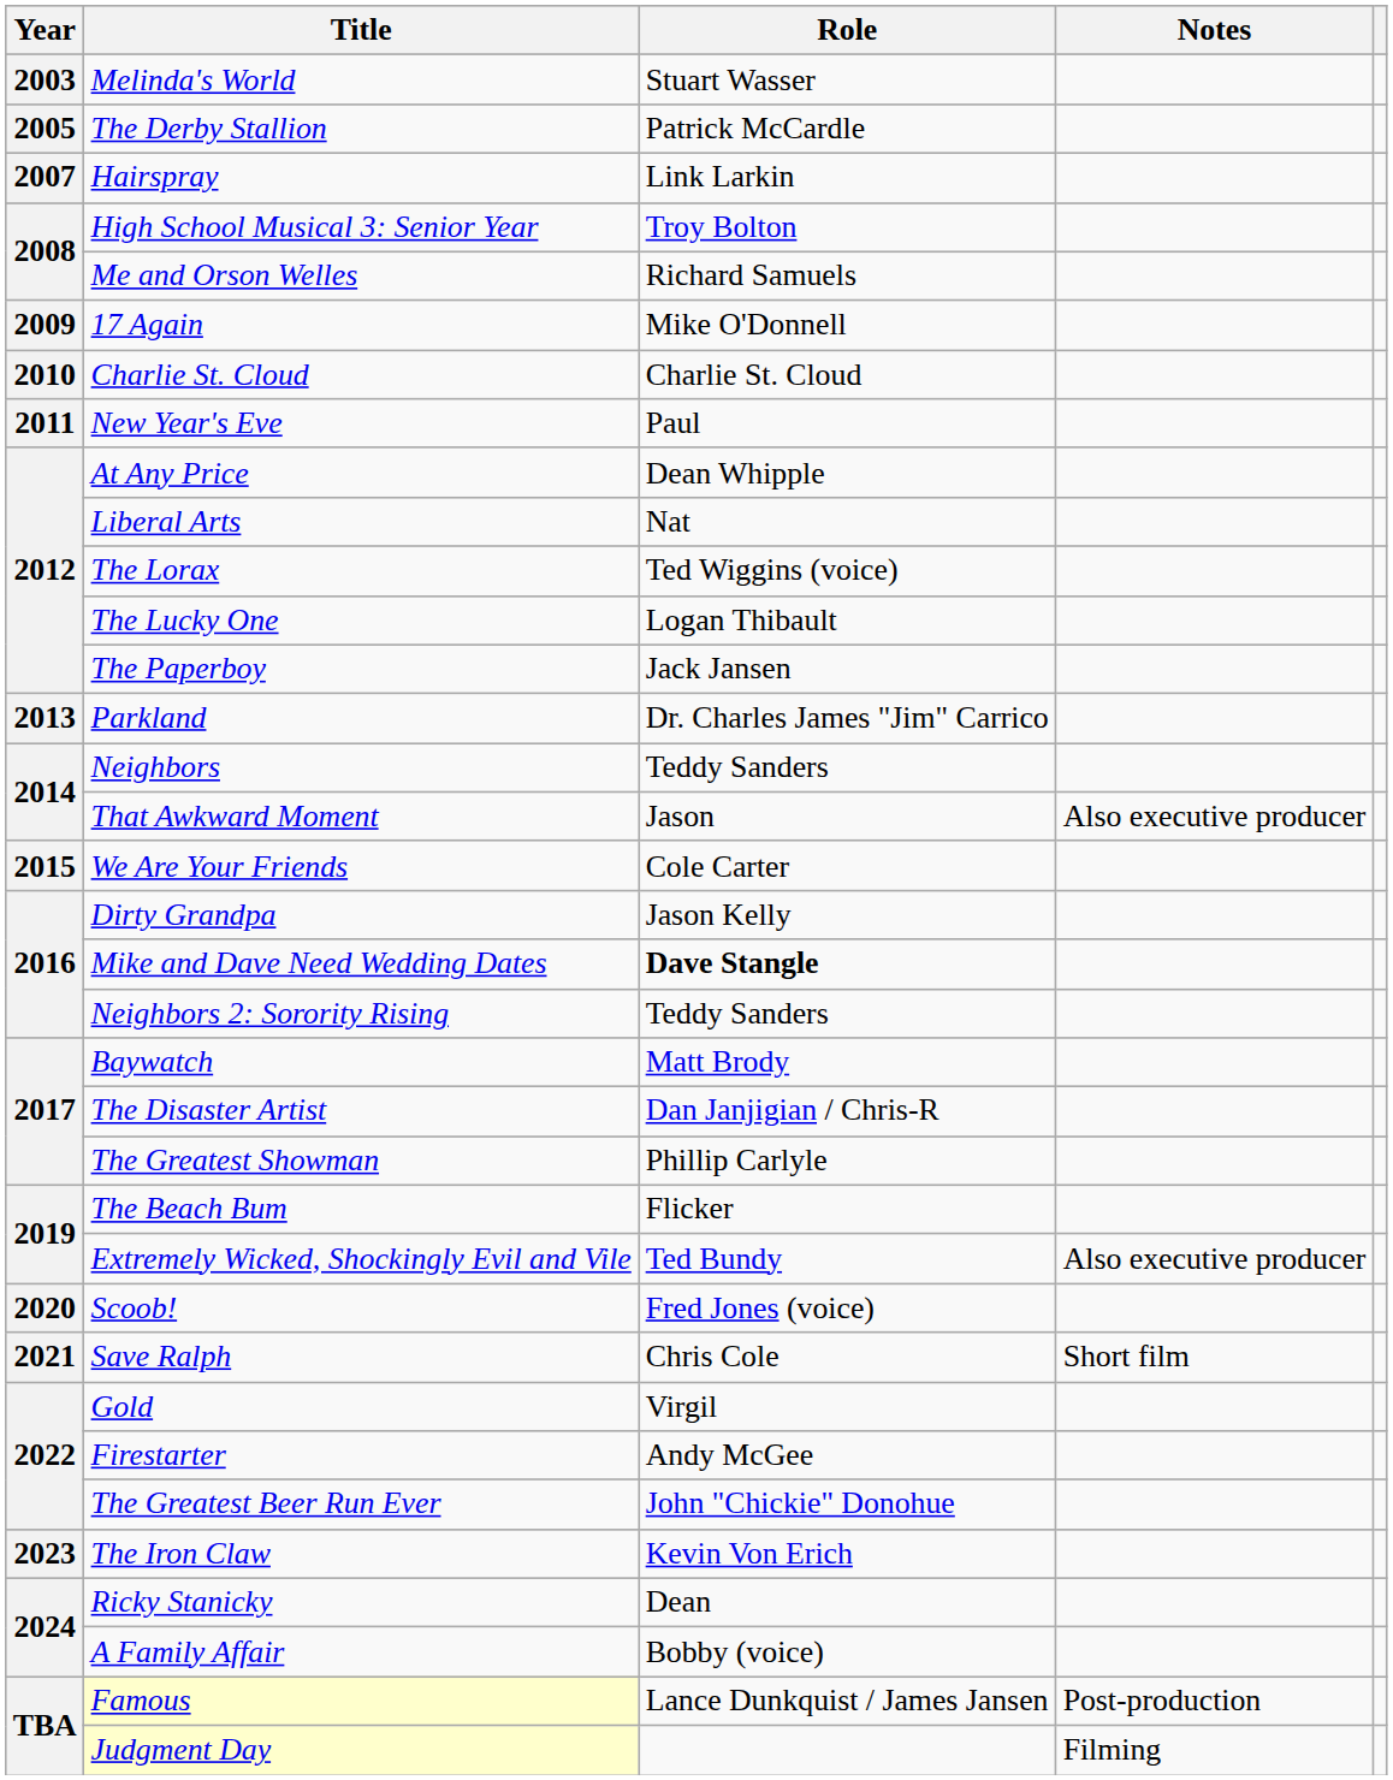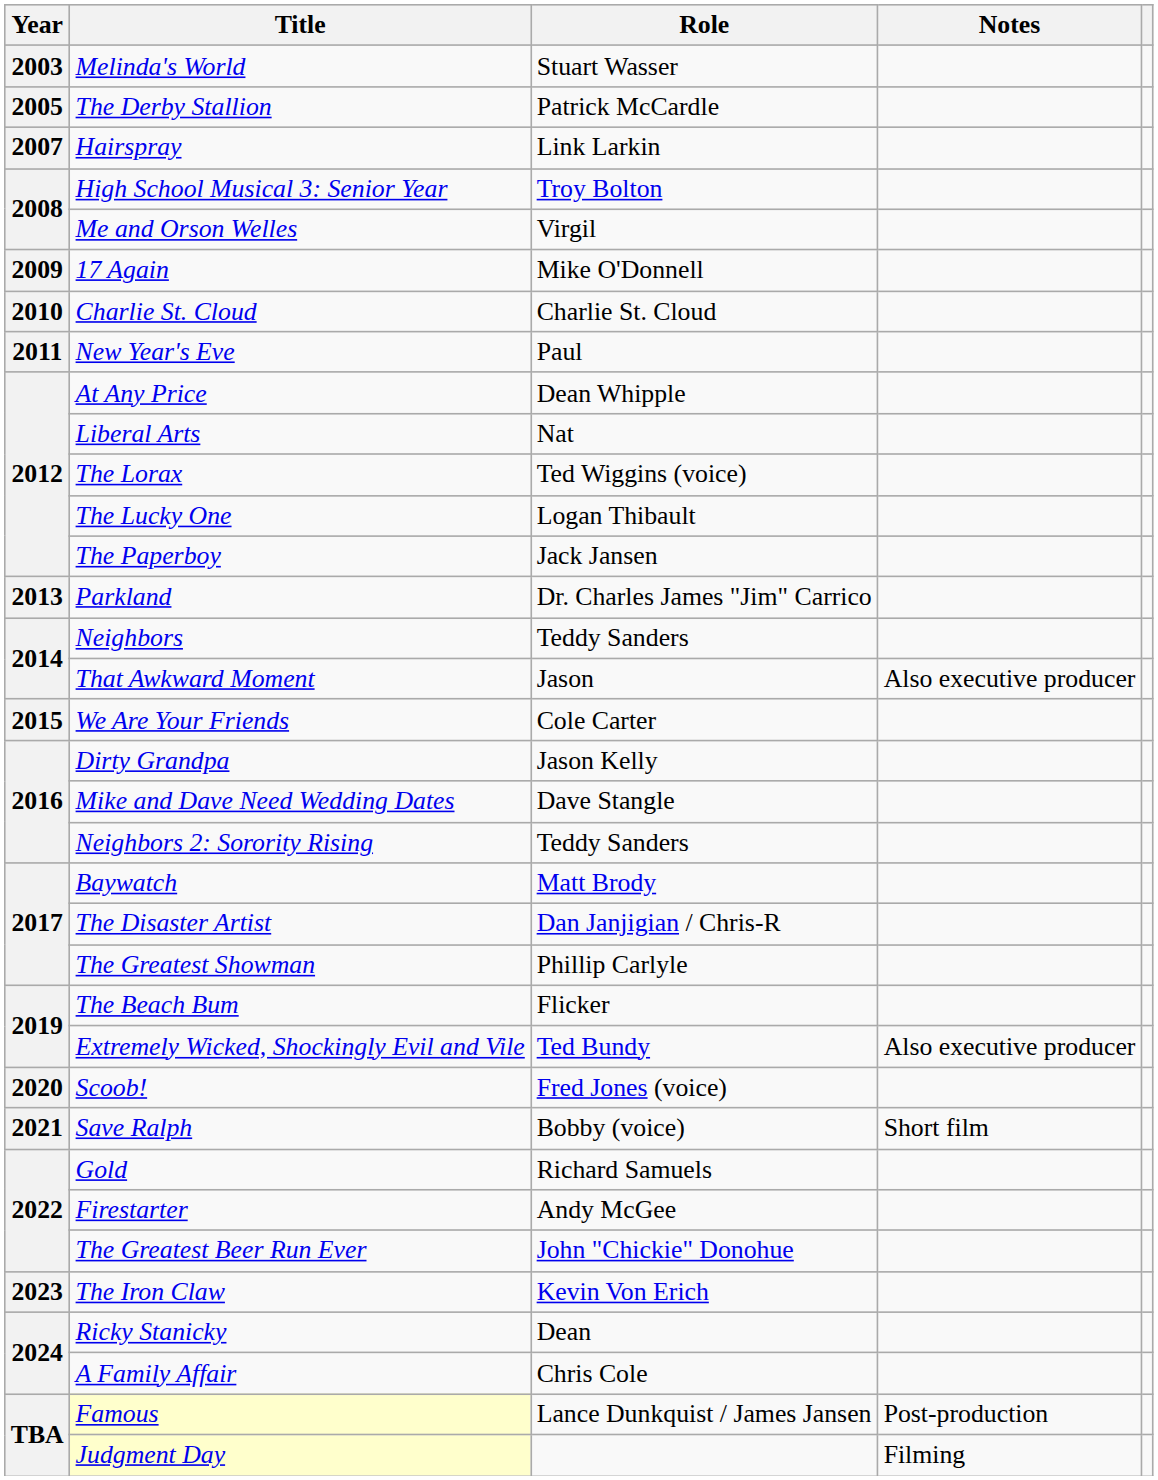 <table class="wikitable plainrowheaders sortable">
 <tr>
 <th scope="col">Year</th>
 <th scope="col">Title</th>
 <th scope="col">Role</th>
 <th scope="col" class="unsortable">Notes</th>
 <th scope=col class="unsortable"></th>
 </tr>
 <tr>
 <th scope="row">2003</th>
 <td><em><a href='#'>Melinda's World</a></em></td>
 <td>Stuart Wasser</td>
 <td></td>
 <td></td>
 </tr>
 <tr>
 <th scope="row">2005</th>
 <td data-sort-value="Derby Stallion, The"><em><a href='#'>The Derby Stallion</a></em></td>
 <td>Patrick McCardle</td>
 <td></td>
 <td></td>
 </tr>
 <tr>
 <th scope="row">2007</th>
 <td><em><a href='#'>Hairspray</a></em></td>
 <td>Link Larkin</td>
 <td></td>
 <td></td>
 </tr>
 <tr>
 <th scope="row" rowspan="2">2008</th>
 <td><em><a href='#'>High School Musical 3: Senior Year</a></em></td>
 <td><a href='#'>Troy Bolton</a></td>
 <td></td>
 <td></td>
 </tr>
 <tr>
 <td><em><a href='#'>Me and Orson Welles</a></em></td>
-<td>Richard Samuels</td>
+<td>Virgil</td>
 <td></td>
 <td></td>
 </tr>
 <tr>
 <th scope="row">2009</th>
 <td data-sort-value="Seventeen Again"><em><a href='#'>17 Again</a></em></td>
 <td>Mike O'Donnell</td>
 <td></td>
 <td></td>
 </tr>
 <tr>
 <th scope="row">2010</th>
 <td><em><a href='#'>Charlie St. Cloud</a></em></td>
 <td>Charlie St. Cloud</td>
 <td></td>
 <td></td>
 </tr>
 <tr>
 <th scope="row">2011</th>
 <td><em><a href='#'>New Year's Eve</a></em></td>
 <td>Paul</td>
 <td></td>
 <td></td>
 </tr>
 <tr>
 <th scope="row" rowspan="5">2012</th>
 <td><em><a href='#'>At Any Price</a></em></td>
 <td>Dean Whipple</td>
 <td></td>
 <td></td>
 </tr>
 <tr>
 <td><em><a href='#'>Liberal Arts</a></em></td>
 <td>Nat</td>
 <td></td>
 <td></td>
 </tr>
 <tr>
 <td data-sort-value="Lorax, The"><em><a href='#'>The Lorax</a></em></td>
 <td>Ted Wiggins (voice)</td>
 <td></td>
 <td></td>
 </tr>
 <tr>
 <td data-sort-value="Lucky One, The"><em><a href='#'>The Lucky One</a></em></td>
 <td>Logan Thibault</td>
 <td></td>
 <td></td>
 </tr>
 <tr>
 <td data-sort-value="Paperboy, The"><em><a href='#'>The Paperboy</a></em></td>
 <td>Jack Jansen</td>
 <td></td>
 <td></td>
 </tr>
 <tr>
 <th scope="row">2013</th>
 <td><em><a href='#'>Parkland</a></em></td>
 <td>Dr. Charles James "Jim" Carrico</td>
 <td></td>
 <td></td>
 </tr>
 <tr>
 <th rowspan="2" scope="row">2014</th>
 <td><em><a href='#'>Neighbors</a></em></td>
 <td>Teddy Sanders</td>
 <td></td>
 <td></td>
 </tr>
 <tr>
 <td><em><a href='#'>That Awkward Moment</a></em></td>
 <td>Jason</td>
 <td>Also executive producer</td>
 <td></td>
 </tr>
 <tr>
 <th scope="row">2015</th>
 <td><em><a href='#'>We Are Your Friends</a></em></td>
 <td>Cole Carter</td>
 <td></td>
 <td></td>
 </tr>
 <tr>
 <th scope="row" rowspan="3">2016</th>
 <td><em><a href='#'>Dirty Grandpa</a></em></td>
 <td>Jason Kelly</td>
 <td></td>
 <td></td>
 </tr>
 <tr>
 <td><em><a href='#'>Mike and Dave Need Wedding Dates</a></em></td>
-<td><strong>Dave Stangle</strong></td>
+<td>Dave Stangle</td>
 <td></td>
 <td></td>
 </tr>
 <tr>
 <td><em><a href='#'>Neighbors 2: Sorority Rising</a></em></td>
 <td>Teddy Sanders</td>
 <td></td>
 <td></td>
 </tr>
 <tr>
 <th scope="row" rowspan="3">2017</th>
 <td><em><a href='#'>Baywatch</a></em></td>
 <td><a href='#'>Matt Brody</a></td>
 <td></td>
 <td></td>
 </tr>
 <tr>
 <td data-sort-value="Disaster Artist, The"><em><a href='#'>The Disaster Artist</a></em></td>
 <td><a href='#'>Dan Janjigian</a> / Chris-R</td>
 <td></td>
 <td></td>
 </tr>
 <tr>
 <td data-sort-value="Greatest Showman, The"><em><a href='#'>The Greatest Showman</a></em></td>
 <td>Phillip Carlyle</td>
 <td></td>
 <td></td>
 </tr>
 <tr>
 <th scope="row" rowspan="2">2019</th>
 <td data-sort-value="Beach Bum, The"><em><a href='#'>The Beach Bum</a></em></td>
 <td>Flicker</td>
 <td></td>
 <td></td>
 </tr>
 <tr>
 <td><em><a href='#'>Extremely Wicked, Shockingly Evil and Vile</a></em></td>
 <td><a href='#'>Ted Bundy</a></td>
 <td>Also executive producer</td>
 <td></td>
 </tr>
 <tr>
 <th scope="row">2020</th>
 <td><em><a href='#'>Scoob!</a></em></td>
 <td><a href='#'>Fred Jones</a> (voice)</td>
 <td></td>
 <td></td>
 </tr>
 <tr>
 <th scope="row">2021</th>
 <td><em><a href='#'>Save Ralph</a></em></td>
-<td>Chris Cole</td>
+<td>Bobby (voice)</td>
 <td>Short film</td>
 <td></td>
 </tr>
 <tr>
 <th scope="row" rowspan="3">2022</th>
 <td><em><a href='#'>Gold</a></em></td>
-<td>Virgil</td>
+<td>Richard Samuels</td>
 <td></td>
 <td></td>
 </tr>
 <tr>
 <td><em><a href='#'>Firestarter</a></em></td>
 <td>Andy McGee</td>
 <td></td>
 <td></td>
 </tr>
 <tr>
 <td data-sort-value="Greatest Beer Run Ever, The"><em><a href='#'>The Greatest Beer Run Ever</a></em></td>
 <td><a href='#'>John "Chickie" Donohue</a></td>
 <td></td>
 <td></td>
 </tr>
 <tr>
 <th scope="row">2023</th>
 <td data-sort-value="Iron Claw, The"><em><a href='#'>The Iron Claw</a></em></td>
 <td><a href='#'>Kevin Von Erich</a></td>
 <td></td>
 <td></td>
 </tr>
 <tr>
 <th scope="row" rowspan="2">2024</th>
 <td><em><a href='#'>Ricky Stanicky</a></em></td>
 <td>Dean</td>
 <td></td>
 <td></td>
 </tr>
 <tr>
 <td data-sort-value="Family Affair, A"><em><a href='#'>A Family Affair</a></em></td>
-<td>Bobby (voice)</td>
+<td>Chris Cole</td>
 <td></td>
 <td></td>
 </tr>
 <tr>
 <th rowspan="2" scope="row">TBA</th>
 <td style="background:#ffc;"><em><a href='#'>Famous</a></em> </td>
 <td>Lance Dunkquist / James Jansen</td>
 <td>Post-production</td>
 <td></td>
 </tr>
 <tr>
 <td style="background:#ffc;"><em><a href='#'>Judgment Day</a></em> </td>
 <td></td>
 <td>Filming</td>
 <td></td>
 </tr>
 </table>
